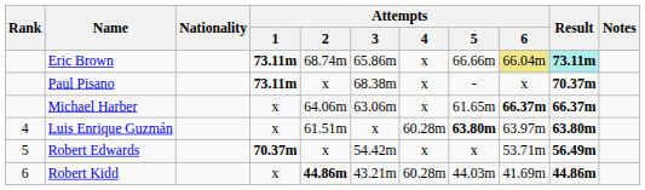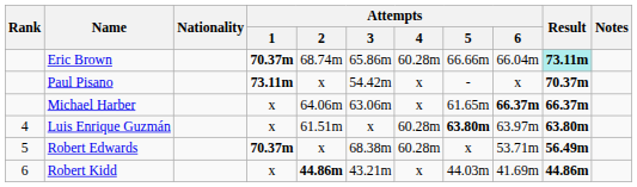 <table class="wikitable sortable" style="text-align:center">
 <tr>
 <th rowspan=2>Rank</th>
 <th rowspan=2>Name</th>
 <th rowspan=2>Nationality</th>
 <th colspan=6>Attempts</th>
 <th rowspan=2>Result</th>
 <th rowspan=2>Notes</th>
 </tr>
 <tr>
 <th>1</th>
 <th>2</th>
 <th>3</th>
 <th>4</th>
 <th>5</th>
 <th>6</th>
 </tr>
 <tr>
 <td align=center></td>
 <td align=left><a href='#'>Eric Brown</a></td>
 <td align=left></td>
-<td><strong>73.11m</strong></td>
+<td><strong>70.37m</strong></td>
 <td>68.74m</td>
 <td>65.86m</td>
-<td>x</td>
+<td>60.28m</td>
 <td>66.66m</td>
-<td style="background: khaki;">66.04m</td>
+<td>66.04m</td>
 <td style="background: paleturquoise;"><strong>73.11m</strong></td>
 <td></td>
 </tr>
 <tr>
 <td align=center></td>
 <td align=left><a href='#'>Paul Pisano</a></td>
 <td align=left></td>
 <td><strong>73.11m</strong></td>
 <td>x</td>
-<td>68.38m</td>
+<td>54.42m</td>
 <td>x</td>
 <td>-</td>
 <td>x</td>
 <td><strong>70.37m</strong></td>
 <td></td>
 </tr>
 <tr>
 <td align=center></td>
 <td align=left><a href='#'>Michael Harber</a></td>
 <td align=left></td>
 <td>x</td>
 <td>64.06m</td>
 <td>63.06m</td>
 <td>x</td>
 <td>61.65m</td>
 <td><strong>66.37m</strong></td>
 <td><strong>66.37m</strong></td>
 <td></td>
 </tr>
 <tr>
 <td align=center>4</td>
 <td align=left><a href='#'>Luis Enrique Guzmán</a></td>
 <td align=left></td>
 <td>x</td>
 <td>61.51m</td>
 <td>x</td>
 <td>60.28m</td>
 <td><strong>63.80m</strong></td>
 <td>63.97m</td>
 <td><strong>63.80m</strong></td>
 <td></td>
 </tr>
 <tr>
 <td align=center>5</td>
 <td align=left><a href='#'>Robert Edwards</a></td>
 <td align=left></td>
 <td><strong>70.37m</strong></td>
 <td>x</td>
-<td>54.42m</td>
-<td>x</td>
+<td>68.38m</td>
+<td>60.28m</td>
 <td>x</td>
 <td>53.71m</td>
 <td><strong>56.49m</strong></td>
 <td></td>
 </tr>
 <tr>
 <td align=center>6</td>
 <td align=left><a href='#'>Robert Kidd</a></td>
 <td align=left></td>
 <td>x</td>
 <td><strong>44.86m</strong></td>
 <td>43.21m</td>
-<td>60.28m</td>
+<td>x</td>
 <td>44.03m</td>
 <td>41.69m</td>
 <td><strong>44.86m</strong></td>
 <td></td>
 </tr>
 </table>
